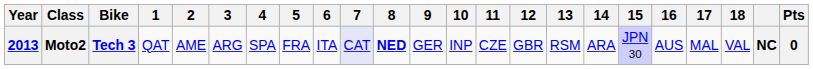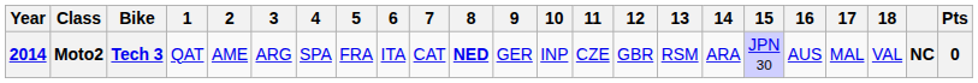 <table class="wikitable" style="text-align:center">
 <tr>
 <th>Year</th>
 <th>Class</th>
 <th>Bike</th>
 <th>1</th>
 <th>2</th>
 <th>3</th>
 <th>4</th>
 <th>5</th>
 <th>6</th>
 <th>7</th>
 <th>8</th>
 <th>9</th>
 <th>10</th>
 <th>11</th>
 <th>12</th>
 <th>13</th>
 <th>14</th>
 <th>15</th>
 <th>16</th>
 <th>17</th>
 <th>18</th>
 <th></th>
 <th>Pts</th>
 </tr>
 <tr>
-<th><a href='#'>2013</a></th>
+<th><a href='#'>2014</a></th>
 <th>Moto2</th>
 <th><a href='#'>Tech 3</a></th>
 <td><a href='#'>QAT</a></td>
 <td><a href='#'>AME</a></td>
 <td><a href='#'>ARG</a></td>
 <td><a href='#'>SPA</a></td>
 <td><a href='#'>FRA</a></td>
 <td><a href='#'>ITA</a></td>
-<td style="background: lavender;"><a href='#'>CAT</a></td>
+<td><a href='#'>CAT</a></td>
 <td><strong><a href='#'>NED</a></strong></td>
 <td><a href='#'>GER</a></td>
 <td><a href='#'>INP</a></td>
 <td><a href='#'>CZE</a></td>
 <td><a href='#'>GBR</a></td>
 <td><a href='#'>RSM</a></td>
 <td><a href='#'>ARA</a></td>
 <td style="background:#cfcfff;"><a href='#'>JPN</a><br><small>30</small></td>
 <td><a href='#'>AUS</a></td>
 <td><a href='#'>MAL</a></td>
 <td><a href='#'>VAL</a></td>
 <th>NC</th>
 <th>0</th>
 </tr>
 </table>
